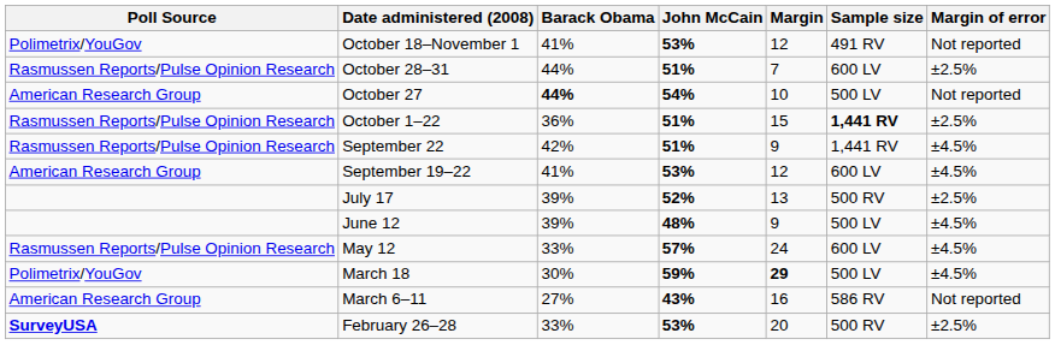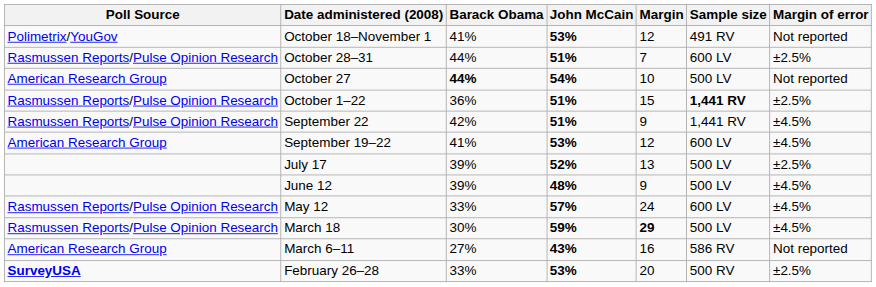 <table class="wikitable collapsible">
 <tr>
 <th>Poll Source</th>
 <th>Date administered (2008)</th>
 <th>Barack Obama</th>
 <th>John McCain</th>
 <th>Margin</th>
 <th>Sample size</th>
 <th>Margin of error</th>
 </tr>
 <tr>
 <td><a href='#'>Polimetrix</a>/<a href='#'>YouGov</a></td>
 <td>October 18–November 1</td>
 <td>41%</td>
 <td><strong>53%</strong></td>
 <td>12</td>
 <td>491 RV</td>
 <td>Not reported</td>
 </tr>
 <tr>
 <td><a href='#'>Rasmussen Reports</a>/<a href='#'>Pulse Opinion Research</a></td>
 <td>October 28–31</td>
 <td>44%</td>
 <td><strong>51%</strong></td>
 <td>7</td>
 <td>600 LV</td>
 <td>±2.5%</td>
 </tr>
 <tr>
 <td><a href='#'>American Research Group</a></td>
 <td>October 27</td>
 <td><strong>44%</strong></td>
 <td><strong>54%</strong></td>
 <td>10</td>
 <td>500 LV</td>
 <td>Not reported</td>
 </tr>
 <tr>
 <td><a href='#'>Rasmussen Reports</a>/<a href='#'>Pulse Opinion Research</a></td>
 <td>October 1–22</td>
 <td>36%</td>
 <td><strong>51%</strong></td>
 <td>15</td>
 <td><strong>1,441 RV</strong></td>
 <td>±2.5%</td>
 </tr>
 <tr>
 <td><a href='#'>Rasmussen Reports</a>/<a href='#'>Pulse Opinion Research</a></td>
 <td>September 22</td>
 <td>42%</td>
 <td><strong>51%</strong></td>
 <td>9</td>
 <td>1,441 RV</td>
 <td>±4.5%</td>
 </tr>
 <tr>
 <td><a href='#'>American Research Group</a></td>
 <td>September 19–22</td>
 <td>41%</td>
 <td><strong>53%</strong></td>
 <td>12</td>
 <td>600 LV</td>
 <td>±4.5%</td>
 </tr>
 <tr>
 <td></td>
 <td>July 17</td>
 <td>39%</td>
 <td><strong>52%</strong></td>
 <td>13</td>
-<td>500 RV</td>
+<td>500 LV</td>
 <td>±2.5%</td>
 </tr>
 <tr>
 <td></td>
 <td>June 12</td>
 <td>39%</td>
 <td><strong>48%</strong></td>
 <td>9</td>
 <td>500 LV</td>
 <td>±4.5%</td>
 </tr>
 <tr>
 <td><a href='#'>Rasmussen Reports</a>/<a href='#'>Pulse Opinion Research</a></td>
 <td>May 12</td>
 <td>33%</td>
 <td><strong>57%</strong></td>
 <td>24</td>
 <td>600 LV</td>
 <td>±4.5%</td>
 </tr>
 <tr>
-<td><a href='#'>Polimetrix</a>/<a href='#'>YouGov</a></td>
+<td><a href='#'>Rasmussen Reports</a>/<a href='#'>Pulse Opinion Research</a></td>
 <td>March 18</td>
 <td>30%</td>
 <td><strong>59%</strong></td>
 <td><strong>29</strong></td>
 <td>500 LV</td>
 <td>±4.5%</td>
 </tr>
 <tr>
 <td><a href='#'>American Research Group</a></td>
 <td>March 6–11</td>
 <td>27%</td>
 <td><strong>43%</strong></td>
 <td>16</td>
 <td>586 RV</td>
 <td>Not reported</td>
 </tr>
 <tr>
 <td><strong><a href='#'>SurveyUSA</a></strong></td>
 <td>February 26–28</td>
 <td>33%</td>
 <td><strong>53%</strong></td>
 <td>20</td>
 <td>500 RV</td>
 <td>±2.5%</td>
 </tr>
 </table>
